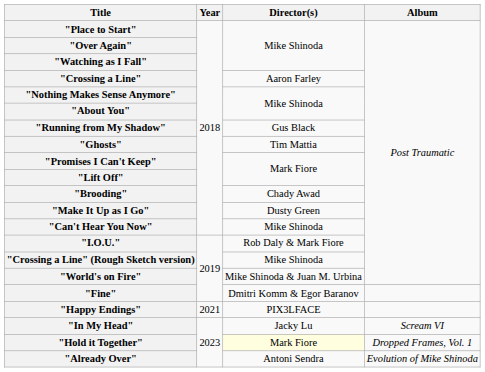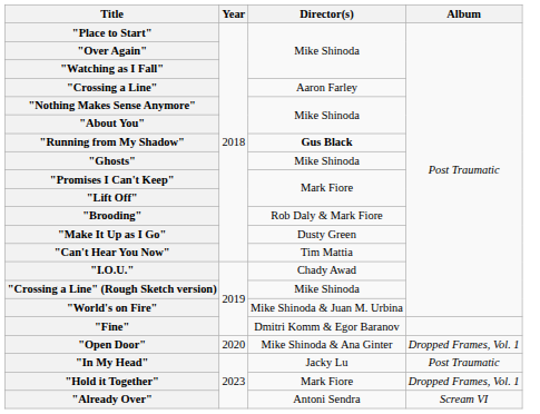 <table class="wikitable plainrowheaders" style="text-align:center;">
 <tr>
 <th>Title</th>
 <th>Year</th>
 <th>Director(s)</th>
 <th>Album</th>
 </tr>
 <tr>
 <th scope="row">"Place to Start"</th>
 <td rowspan="13">2018</td>
 <td rowspan="3">Mike Shinoda</td>
 <td rowspan="16"><em>Post Traumatic</em></td>
 </tr>
 <tr>
 <th scope="row">"Over Again"</th>
 </tr>
 <tr>
 <th scope="row">"Watching as I Fall"</th>
 </tr>
 <tr>
 <th scope="row">"Crossing a Line"</th>
 <td>Aaron Farley</td>
 </tr>
 <tr>
 <th scope="row">"Nothing Makes Sense Anymore"</th>
 <td rowspan="2">Mike Shinoda</td>
 </tr>
 <tr>
 <th scope="row">"About You"</th>
 </tr>
 <tr>
 <th scope="row">"Running from My Shadow"</th>
-<td>Gus Black</td>
+<td><strong>Gus Black</strong></td>
 </tr>
 <tr>
 <th scope="row">"Ghosts"</th>
-<td>Tim Mattia</td>
+<td>Mike Shinoda</td>
 </tr>
 <tr>
 <th scope="row">"Promises I Can't Keep"</th>
 <td rowspan="2">Mark Fiore</td>
 </tr>
 <tr>
 <th scope="row">"Lift Off"</th>
 </tr>
 <tr>
 <th scope="row">"Brooding"</th>
-<td>Chady Awad</td>
+<td>Rob Daly & Mark Fiore</td>
 </tr>
 <tr>
 <th scope="row">"Make It Up as I Go"</th>
 <td>Dusty Green</td>
 </tr>
 <tr>
 <th scope="row">"Can't Hear You Now"</th>
-<td>Mike Shinoda</td>
+<td>Tim Mattia</td>
 </tr>
 <tr>
 <th scope="row">"I.O.U."</th>
 <td rowspan="4">2019</td>
-<td>Rob Daly & Mark Fiore</td>
+<td>Chady Awad</td>
 </tr>
 <tr>
 <th scope="row">"Crossing a Line" (Rough Sketch version)</th>
 <td>Mike Shinoda</td>
 </tr>
 <tr>
 <th scope="row">"World's on Fire"</th>
 <td>Mike Shinoda & Juan M. Urbina</td>
 </tr>
 <tr>
 <th scope="row">"Fine"</th>
 <td>Dmitri Komm & Egor Baranov</td>
 <td></td>
 </tr>
 <tr>
-<th scope="row">"Happy Endings"</th>
-<td>2021</td>
-<td>PIX3LFACE</td>
-<td></td>
+<th scope="row">"Open Door"</th>
+<td>2020</td>
+<td>Mike Shinoda & Ana Ginter</td>
+<td><em>Dropped Frames, Vol. 1</em></td>
 </tr>
 <tr>
 <th scope="row">"In My Head"</th>
 <td rowspan="4">2023</td>
 <td>Jacky Lu</td>
-<td><em>Scream VI</em></td>
+<td><em>Post Traumatic</em></td>
 </tr>
 <tr>
 <th scope="row">"Hold it Together"</th>
-<td style="background: lightyellow;">Mark Fiore</td>
+<td>Mark Fiore</td>
 <td><em>Dropped Frames, Vol. 1</em></td>
 </tr>
 <tr>
 <th scope="row">"Already Over"</th>
 <td>Antoni Sendra</td>
-<td><em>Evolution of Mike Shinoda</em></td>
+<td><em>Scream VI</em></td>
 </tr>
 </table>
